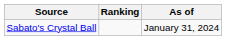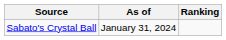 <table class="wikitable" style=text-align:center>
 <tr>
 <th>Source</th>
+<th>As of</th>
 <th>Ranking</th>
-<th>As of</th>
 </tr>
 <tr>
 <td align="left"><a href='#'>Sabato's Crystal Ball</a></td>
+<td>January 31, 2024</td>
 <td></td>
-<td>January 31, 2024</td>
 </tr>
 </table>
